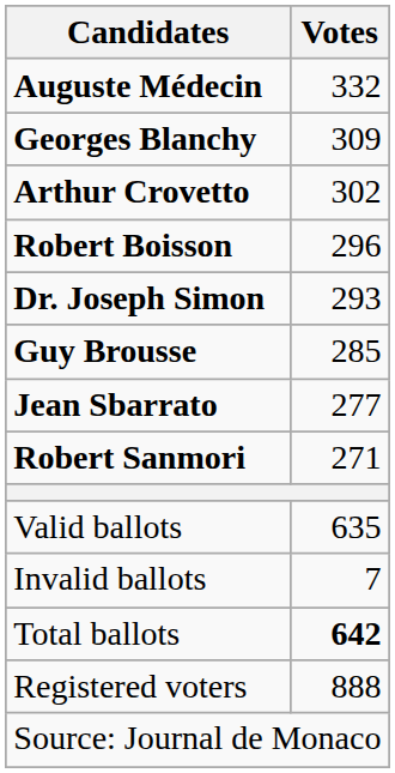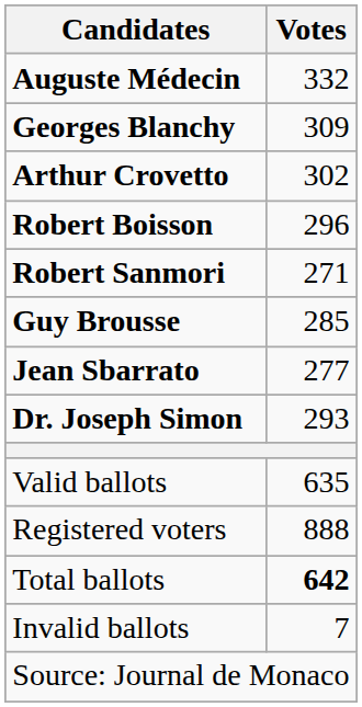 <table class="wikitable" style="text-align:right">
 <tr>
 <th>Candidates</th>
 <th>Votes</th>
 </tr>
 <tr>
 <td align=left><strong>Auguste Médecin</strong></td>
 <td>332</td>
 </tr>
 <tr>
 <td align=left><strong>Georges Blanchy</strong></td>
 <td>309</td>
 </tr>
 <tr>
 <td align=left><strong>Arthur Crovetto</strong></td>
 <td>302</td>
 </tr>
 <tr>
 <td align=left><strong>Robert Boisson</strong></td>
 <td>296</td>
 </tr>
 <tr>
-<td align=left><strong>Dr. Joseph Simon</strong></td>
-<td>293</td>
+<td align=left><strong>Robert Sanmori</strong></td>
+<td>271</td>
 </tr>
 <tr>
 <td align=left><strong>Guy Brousse</strong></td>
 <td>285</td>
 </tr>
 <tr>
 <td align=left><strong>Jean Sbarrato</strong></td>
 <td>277</td>
 </tr>
 <tr>
-<td align=left><strong>Robert Sanmori</strong></td>
-<td>271</td>
+<td align=left><strong>Dr. Joseph Simon</strong></td>
+<td>293</td>
 </tr>
 <tr>
 <th colspan=2></th>
 </tr>
 <tr>
 <td align=left>Valid ballots</td>
 <td>635</td>
 </tr>
 <tr>
-<td align=left>Invalid ballots</td>
-<td>7</td>
+<td align=left>Registered voters</td>
+<td>888</td>
 </tr>
 <tr>
 <td align=left>Total ballots</td>
 <td><strong>642</strong></td>
 </tr>
 <tr>
-<td align=left>Registered voters</td>
-<td>888</td>
+<td align=left>Invalid ballots</td>
+<td>7</td>
 </tr>
 <tr>
 <td colspan=2 align=left>Source: Journal de Monaco</td>
 </tr>
 </table>
